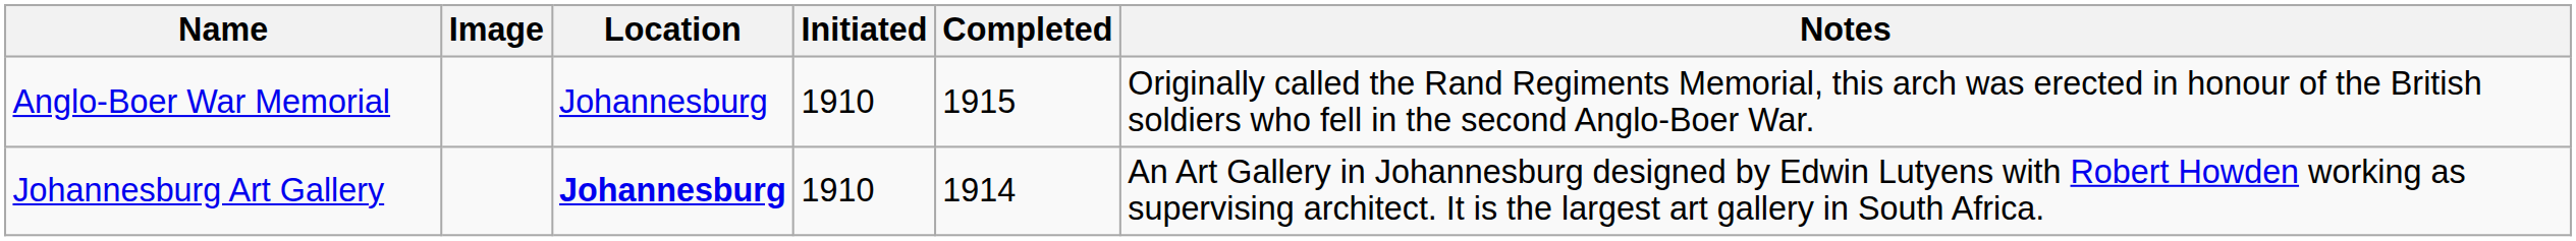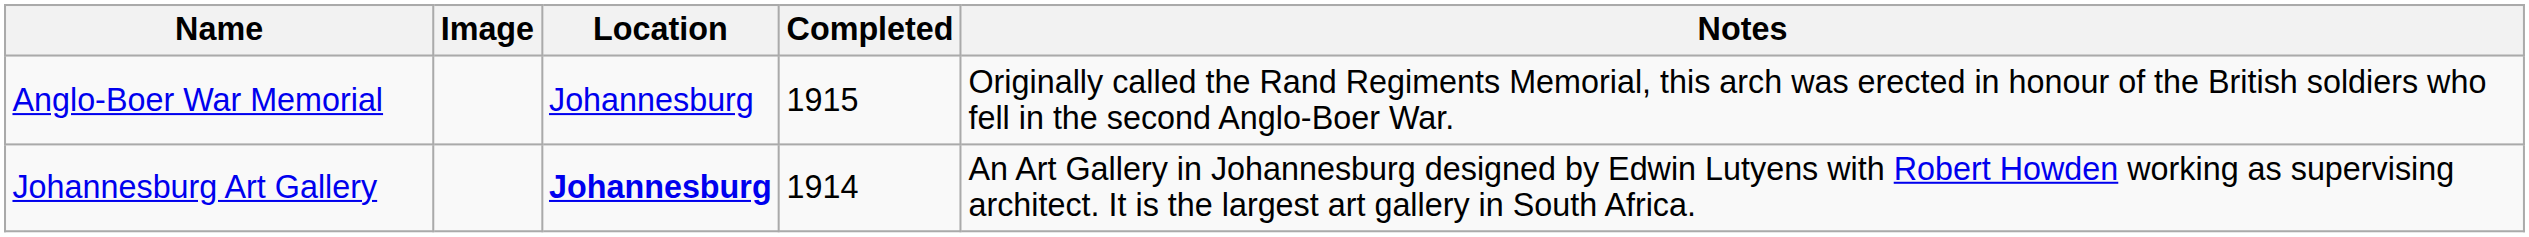 <table class="wikitable sortable">
 <tr>
 <th style="width: 17%;">Name</th>
 <th>Image</th>
 <th>Location</th>
-<th>Initiated</th>
 <th>Completed</th>
 <th>Notes</th>
 </tr>
 <tr>
 <td><a href='#'>Anglo-Boer War Memorial</a><br><small></small></td>
 <td></td>
 <td><a href='#'>Johannesburg</a></td>
-<td>1910</td>
 <td>1915</td>
 <td>Originally called the Rand Regiments Memorial, this arch was erected in honour of the British soldiers who fell in the second Anglo-Boer War.</td>
 </tr>
 <tr>
 <td><a href='#'>Johannesburg Art Gallery</a><br><small></small></td>
 <td></td>
 <td><strong><a href='#'>Johannesburg</a></strong></td>
-<td>1910</td>
 <td>1914</td>
 <td>An Art Gallery in Johannesburg designed by Edwin Lutyens with <a href='#'>Robert Howden</a> working as supervising architect. It is the largest art gallery in South Africa.</td>
 </tr>
 </table>
